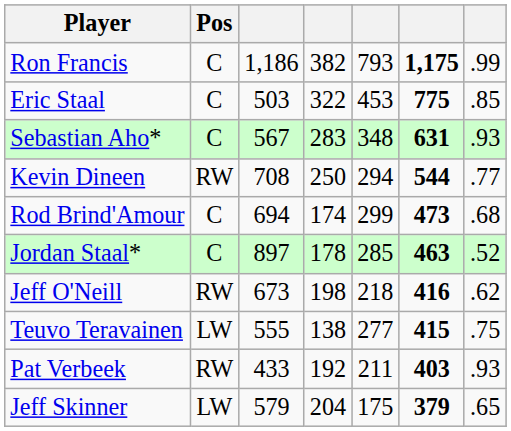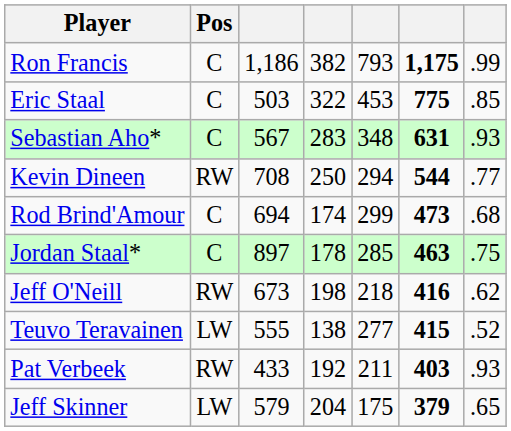 <table class="wikitable" style="text-align:center; float:left; margin-right:1em;">
 <tr>
 <th>Player</th>
 <th>Pos</th>
 <th></th>
 <th></th>
 <th></th>
 <th></th>
 <th></th>
 </tr>
 <tr>
 <td style="text-align:left;"><a href='#'>Ron Francis</a></td>
 <td>C</td>
 <td>1,186</td>
 <td>382</td>
 <td>793</td>
 <td><strong>1,175</strong></td>
 <td>.99</td>
 </tr>
 <tr>
 <td style="text-align:left;"><a href='#'>Eric Staal</a></td>
 <td>C</td>
 <td>503</td>
 <td>322</td>
 <td>453</td>
 <td><strong>775</strong></td>
 <td>.85</td>
 </tr>
 <tr style="background:#cfc;">
 <td style="text-align:left;"><a href='#'>Sebastian Aho</a>*</td>
 <td>C</td>
 <td>567</td>
 <td>283</td>
 <td>348</td>
 <td><strong>631</strong></td>
 <td>.93</td>
 </tr>
 <tr>
 <td style="text-align:left;"><a href='#'>Kevin Dineen</a></td>
 <td>RW</td>
 <td>708</td>
 <td>250</td>
 <td>294</td>
 <td><strong>544</strong></td>
 <td>.77</td>
 </tr>
 <tr>
 <td style="text-align:left;"><a href='#'>Rod Brind'Amour</a></td>
 <td>C</td>
 <td>694</td>
 <td>174</td>
 <td>299</td>
 <td><strong>473</strong></td>
 <td>.68</td>
 </tr>
 <tr style="background:#cfc;">
 <td style="text-align:left;"><a href='#'>Jordan Staal</a>*</td>
 <td>C</td>
 <td>897</td>
 <td>178</td>
 <td>285</td>
 <td><strong>463</strong></td>
-<td>.52</td>
+<td>.75</td>
 </tr>
 <tr>
 <td style="text-align:left;"><a href='#'>Jeff O'Neill</a></td>
 <td>RW</td>
 <td>673</td>
 <td>198</td>
 <td>218</td>
 <td><strong>416</strong></td>
 <td>.62</td>
 </tr>
 <tr>
 <td style="text-align:left;"><a href='#'>Teuvo Teravainen</a></td>
 <td>LW</td>
 <td>555</td>
 <td>138</td>
 <td>277</td>
 <td><strong>415</strong></td>
-<td>.75</td>
+<td>.52</td>
 </tr>
 <tr>
 <td style="text-align:left;"><a href='#'>Pat Verbeek</a></td>
 <td>RW</td>
 <td>433</td>
 <td>192</td>
 <td>211</td>
 <td><strong>403</strong></td>
 <td>.93</td>
 </tr>
 <tr>
 <td style="text-align:left;"><a href='#'>Jeff Skinner</a></td>
 <td>LW</td>
 <td>579</td>
 <td>204</td>
 <td>175</td>
 <td><strong>379</strong></td>
 <td>.65</td>
 </tr>
 </table>
